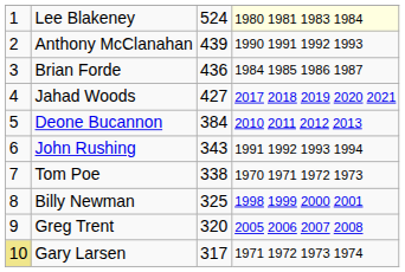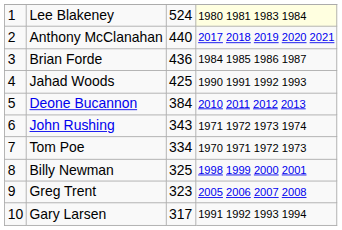 <table class="wikitable">
 <tr>
 </tr>
 <tr>
 <td>1</td>
 <td>Lee Blakeney</td>
 <td>524</td>
 <td style="background: lightyellow; font-size:80%;">1980 1981 1983 1984</td>
 </tr>
 <tr>
 <td>2</td>
 <td>Anthony McClanahan</td>
-<td>439</td>
-<td style="font-size:80%;">1990 1991 1992 1993</td>
+<td>440</td>
+<td style="font-size:80%;"><a href='#'>2017</a> <a href='#'>2018</a> <a href='#'>2019</a> <a href='#'>2020</a> <a href='#'>2021</a></td>
 </tr>
 <tr>
 <td>3</td>
 <td>Brian Forde</td>
 <td>436</td>
 <td style="font-size:80%;">1984 1985 1986 1987</td>
 </tr>
 <tr>
 <td>4</td>
 <td>Jahad Woods</td>
-<td>427</td>
-<td style="font-size:80%;"><a href='#'>2017</a> <a href='#'>2018</a> <a href='#'>2019</a> <a href='#'>2020</a> <a href='#'>2021</a></td>
+<td>425</td>
+<td style="font-size:80%;">1990 1991 1992 1993</td>
 </tr>
 <tr>
 <td>5</td>
 <td><a href='#'>Deone Bucannon</a></td>
 <td>384</td>
 <td style="font-size:80%;"><a href='#'>2010</a> <a href='#'>2011</a> <a href='#'>2012</a> <a href='#'>2013</a></td>
 </tr>
 <tr>
 <td>6</td>
 <td><a href='#'>John Rushing</a></td>
 <td>343</td>
-<td style="font-size:80%;">1991 1992 1993 1994</td>
+<td style="font-size:80%;">1971 1972 1973 1974</td>
 </tr>
 <tr>
 <td>7</td>
 <td>Tom Poe</td>
-<td>338</td>
+<td>334</td>
 <td style="font-size:80%;">1970 1971 1972 1973</td>
 </tr>
 <tr>
 <td>8</td>
 <td>Billy Newman</td>
 <td>325</td>
 <td style="font-size:80%;"><a href='#'>1998</a> <a href='#'>1999</a> <a href='#'>2000</a> <a href='#'>2001</a></td>
 </tr>
 <tr>
 <td>9</td>
 <td>Greg Trent</td>
-<td>320</td>
+<td>323</td>
 <td style="font-size:80%;"><a href='#'>2005</a> <a href='#'>2006</a> <a href='#'>2007</a> <a href='#'>2008</a></td>
 </tr>
 <tr>
-<td style="background: khaki;">10</td>
+<td>10</td>
 <td>Gary Larsen</td>
 <td>317</td>
-<td style="font-size:80%;">1971 1972 1973 1974</td>
+<td style="font-size:80%;">1991 1992 1993 1994</td>
 </tr>
 </table>
